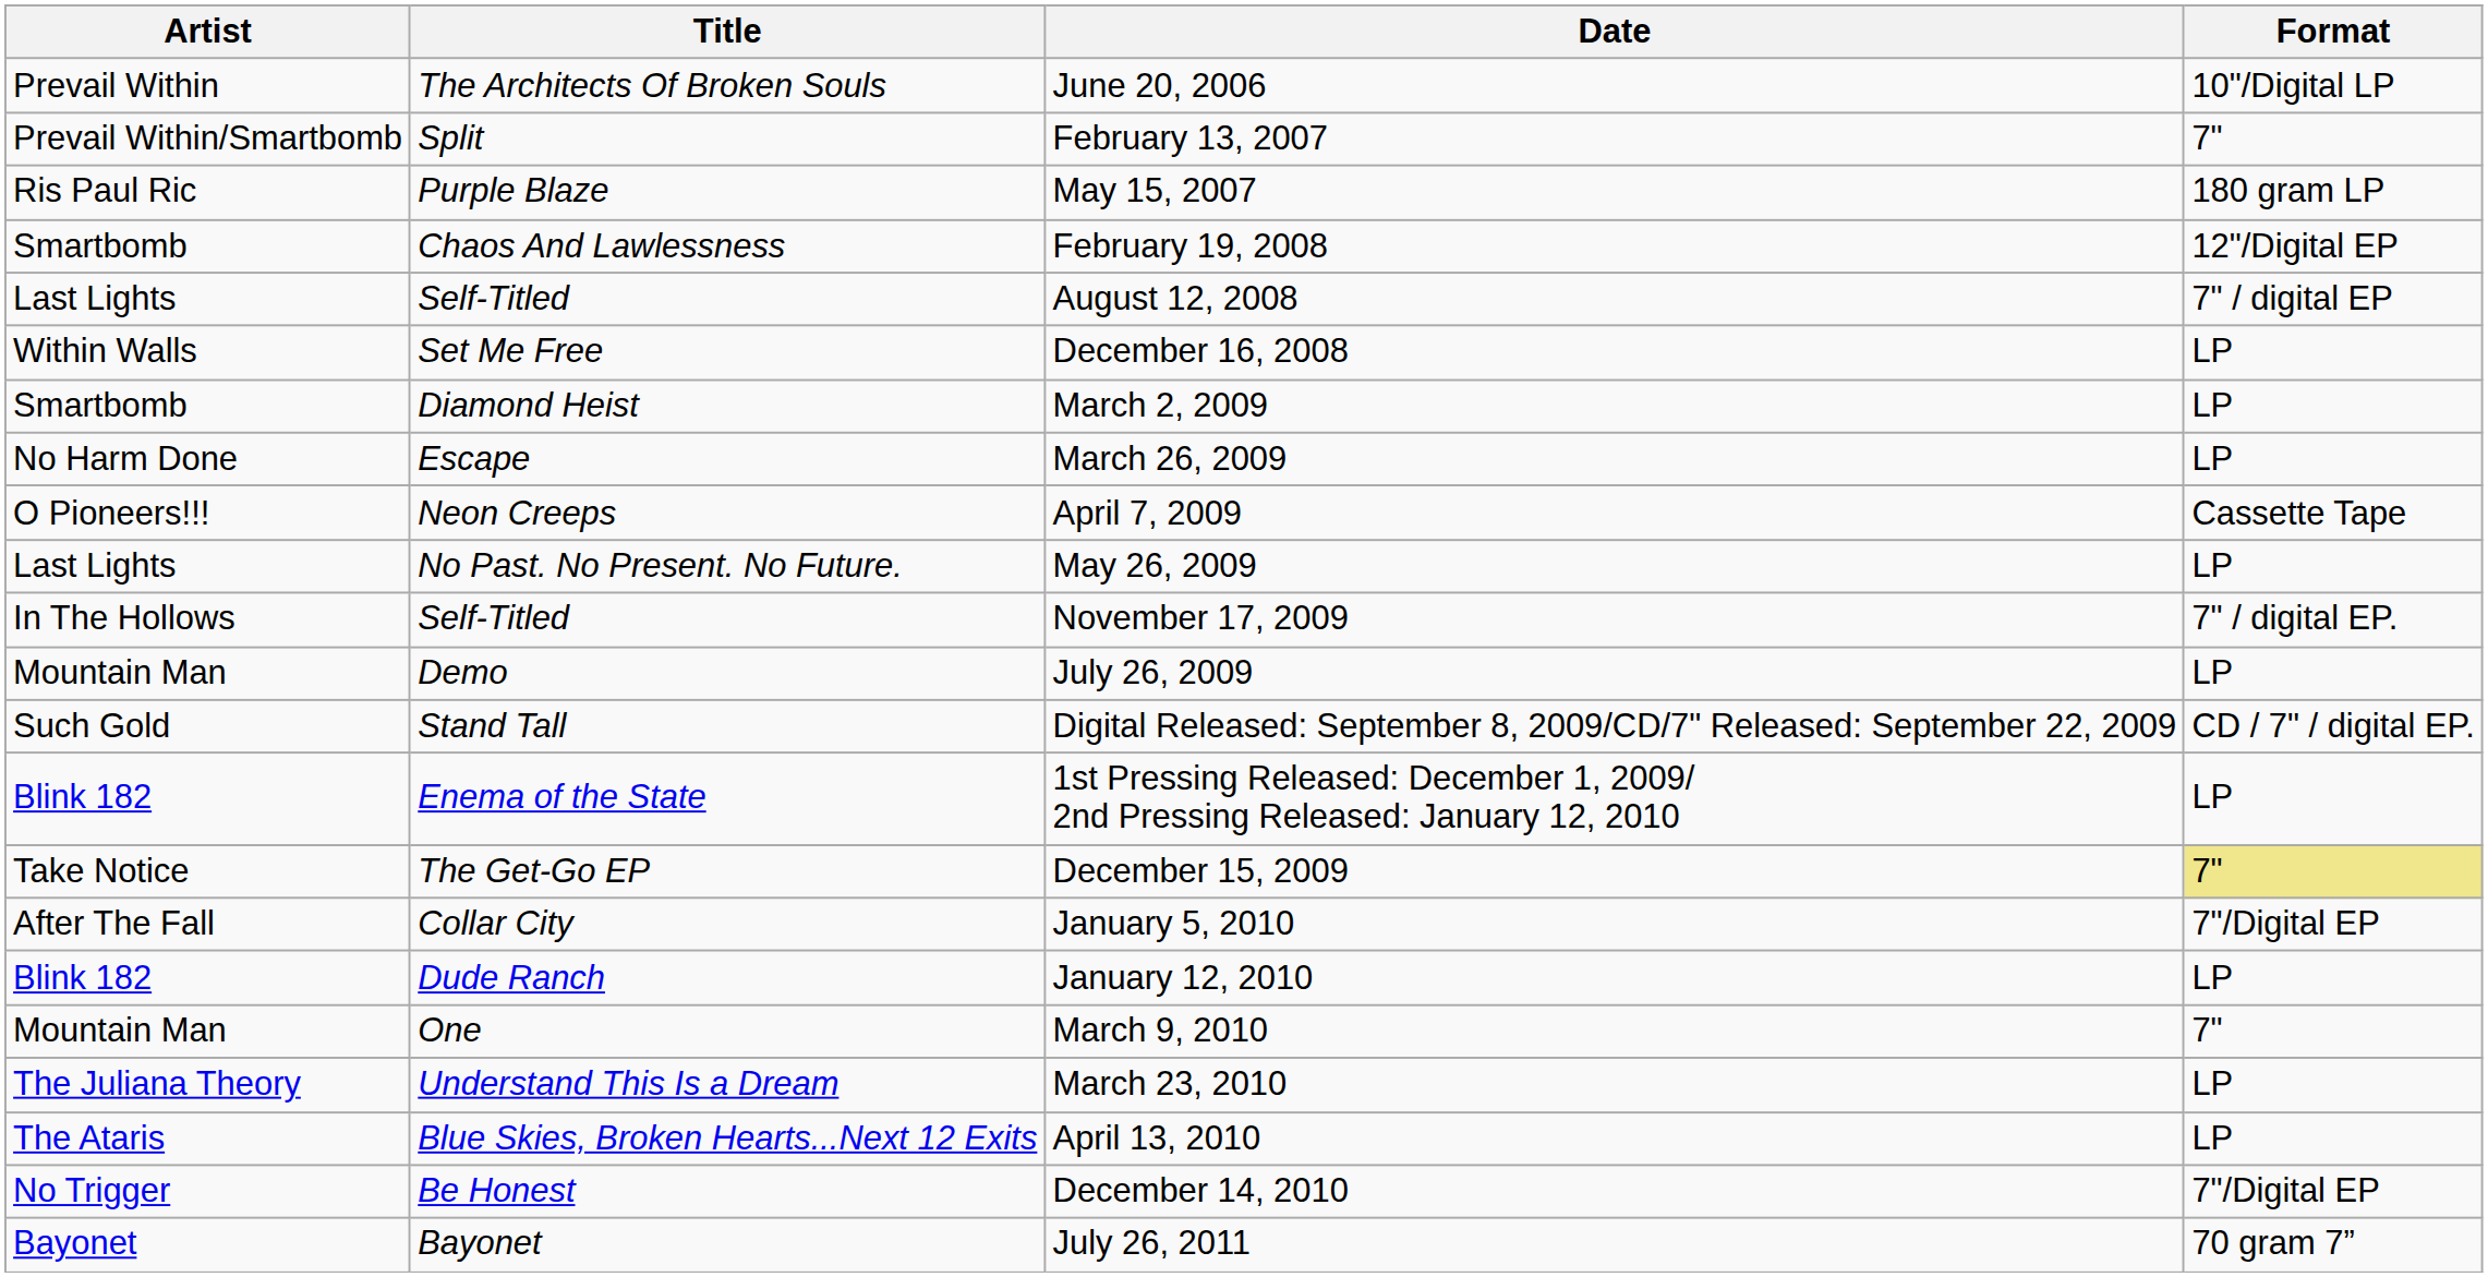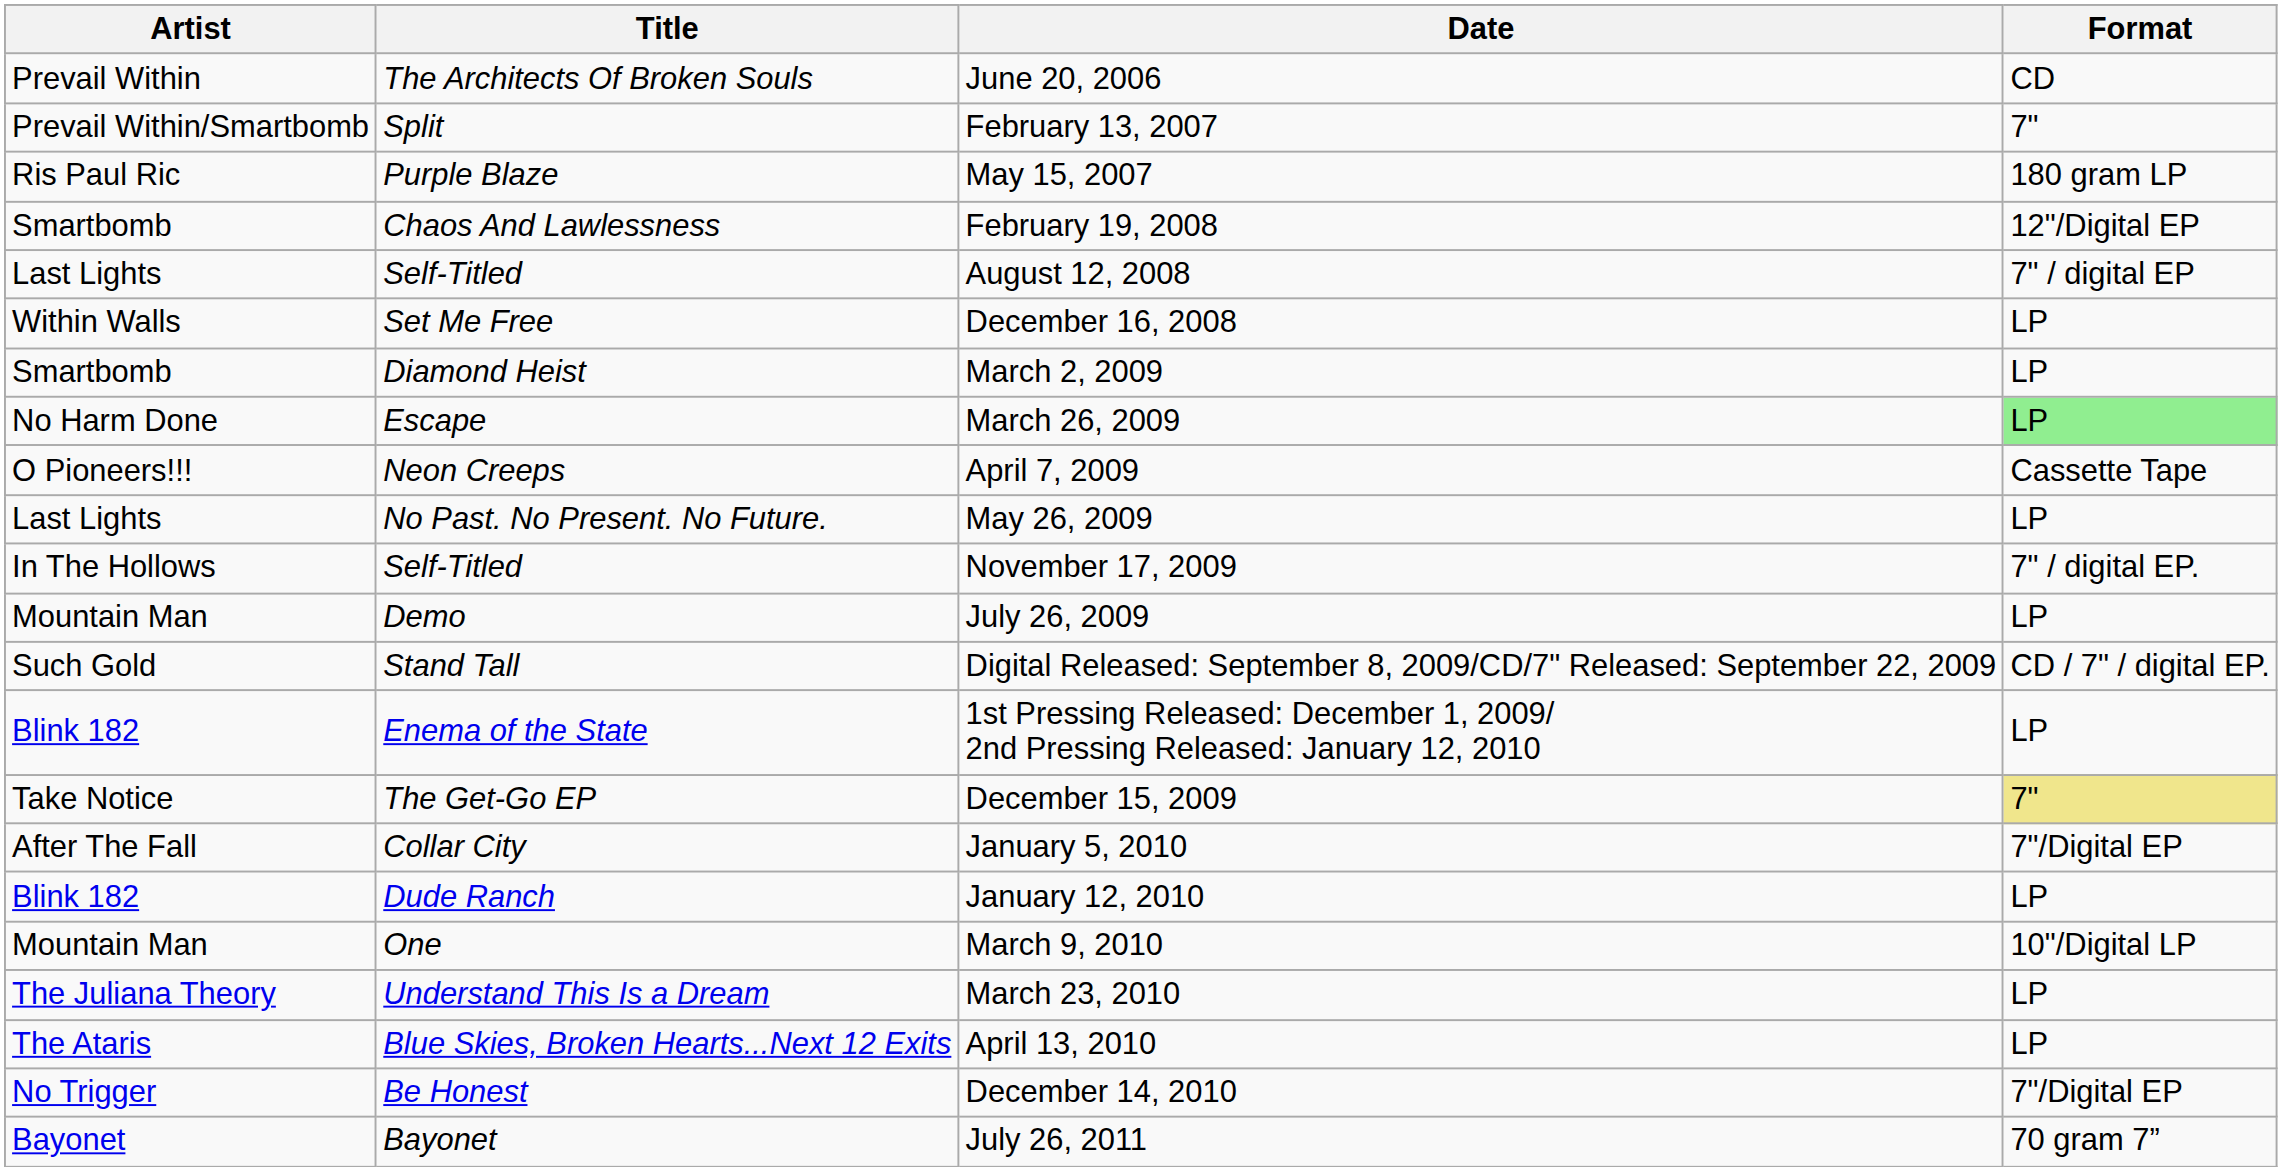 <table class="wikitable">
 <tr>
 <th>Artist</th>
 <th>Title</th>
 <th>Date</th>
 <th>Format</th>
 </tr>
 <tr>
 <td>Prevail Within</td>
 <td><em>The Architects Of Broken Souls</em></td>
 <td>June 20, 2006</td>
-<td>10"/Digital LP</td>
+<td>CD</td>
 </tr>
 <tr>
 <td>Prevail Within/Smartbomb</td>
 <td><em>Split</em></td>
 <td>February 13, 2007</td>
 <td>7"</td>
 </tr>
 <tr>
 <td>Ris Paul Ric</td>
 <td><em>Purple Blaze</em></td>
 <td>May 15, 2007</td>
 <td>180 gram LP</td>
 </tr>
 <tr>
 <td>Smartbomb</td>
 <td><em>Chaos And Lawlessness</em></td>
 <td>February 19, 2008</td>
 <td>12"/Digital EP</td>
 </tr>
 <tr>
 <td>Last Lights</td>
 <td><em>Self-Titled</em></td>
 <td>August 12, 2008</td>
 <td>7" / digital EP</td>
 </tr>
 <tr>
 <td>Within Walls</td>
 <td><em>Set Me Free</em></td>
 <td>December 16, 2008</td>
 <td>LP</td>
 </tr>
 <tr>
 <td>Smartbomb</td>
 <td><em>Diamond Heist</em></td>
 <td>March 2, 2009</td>
 <td>LP</td>
 </tr>
 <tr>
 <td>No Harm Done</td>
 <td><em>Escape</em></td>
 <td>March 26, 2009</td>
-<td>LP</td>
+<td style="background: lightgreen;">LP</td>
 </tr>
 <tr>
 <td>O Pioneers!!!</td>
 <td><em>Neon Creeps</em></td>
 <td>April 7, 2009</td>
 <td>Cassette Tape</td>
 </tr>
 <tr>
 <td>Last Lights</td>
 <td><em>No Past. No Present. No Future.</em></td>
 <td>May 26, 2009</td>
 <td>LP</td>
 </tr>
 <tr>
 <td>In The Hollows</td>
 <td><em>Self-Titled</em></td>
 <td>November 17, 2009</td>
 <td>7" / digital EP.</td>
 </tr>
 <tr>
 <td>Mountain Man</td>
 <td><em>Demo</em></td>
 <td>July 26, 2009</td>
 <td>LP</td>
 </tr>
 <tr>
 <td>Such Gold</td>
 <td><em>Stand Tall</em></td>
 <td>Digital Released: September 8, 2009/CD/7" Released: September 22, 2009</td>
 <td>CD / 7" / digital EP.</td>
 </tr>
 <tr>
 <td><a href='#'>Blink 182</a></td>
 <td><em><a href='#'>Enema of the State</a></em></td>
 <td>1st Pressing Released: December 1, 2009/<br>2nd Pressing Released: January 12, 2010</td>
 <td>LP</td>
 </tr>
 <tr>
 <td>Take Notice</td>
 <td><em>The Get-Go EP</em></td>
 <td>December 15, 2009</td>
 <td style="background: khaki;">7"</td>
 </tr>
 <tr>
 <td>After The Fall</td>
 <td><em>Collar City</em></td>
 <td>January 5, 2010</td>
 <td>7"/Digital EP</td>
 </tr>
 <tr>
 <td><a href='#'>Blink 182</a></td>
 <td><em><a href='#'>Dude Ranch</a></em></td>
 <td>January 12, 2010</td>
 <td>LP</td>
 </tr>
 <tr>
 <td>Mountain Man</td>
 <td><em>One</em></td>
 <td>March 9, 2010</td>
-<td>7"</td>
+<td>10"/Digital LP</td>
 </tr>
 <tr>
 <td><a href='#'>The Juliana Theory</a></td>
 <td><em><a href='#'>Understand This Is a Dream</a></em></td>
 <td>March 23, 2010</td>
 <td>LP</td>
 </tr>
 <tr>
 <td><a href='#'>The Ataris</a></td>
 <td><em><a href='#'>Blue Skies, Broken Hearts...Next 12 Exits</a></em></td>
 <td>April 13, 2010</td>
 <td>LP</td>
 </tr>
 <tr>
 <td><a href='#'>No Trigger</a></td>
 <td><em><a href='#'>Be Honest</a></em></td>
 <td>December 14, 2010</td>
 <td>7"/Digital EP</td>
 </tr>
 <tr>
 <td><a href='#'>Bayonet</a></td>
 <td><em>Bayonet</em></td>
 <td>July 26, 2011</td>
 <td>70 gram 7”</td>
 </tr>
 </table>
